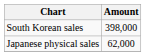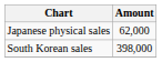 <table class="wikitable" style="text-align:center;">
 <tr>
 <th>Chart</th>
 <th>Amount</th>
 </tr>
 <tr>
+<td style="text-align:left;">Japanese physical sales</td>
+<td>62,000</td>
+</tr>
+<tr>
 <td style="text-align:left;">South Korean sales</td>
 <td>398,000</td>
 </tr>
 <tr>
-<td style="text-align:left;">Japanese physical sales</td>
-<td>62,000</td>
-</tr>
-<tr>
 </tr>
 </table>
